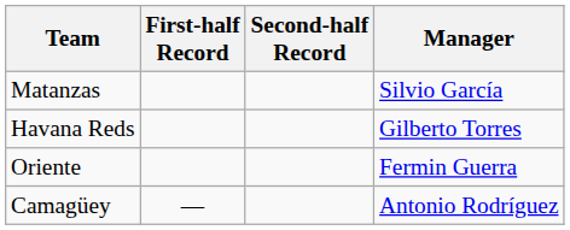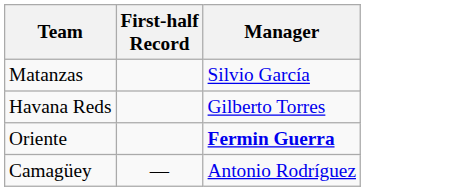 <table class="wikitable" style="text-align:left; font-size: 95%;">
 <tr>
 <th>Team</th>
 <th>First-half<br>Record</th>
-<th>Second-half<br>Record</th>
 <th>Manager</th>
 </tr>
 <tr>
 <td>Matanzas</td>
 <td></td>
-<td><strong></strong></td>
 <td><a href='#'>Silvio García</a></td>
 </tr>
 <tr>
 <td>Havana Reds</td>
 <td><strong></strong></td>
-<td></td>
 <td><a href='#'>Gilberto Torres</a></td>
 </tr>
 <tr>
 <td>Oriente</td>
 <td></td>
-<td></td>
-<td><a href='#'>Fermin Guerra</a></td>
+<td><strong><a href='#'>Fermin Guerra</a></strong></td>
 </tr>
 <tr>
 <td>Camagüey</td>
 <td align=center>—</td>
-<td></td>
 <td><a href='#'>Antonio Rodríguez</a></td>
 </tr>
 </table>
